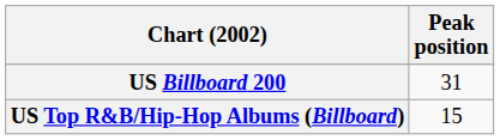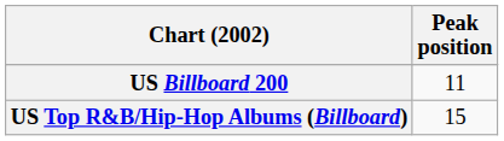 <table class="wikitable plainrowheaders" style="text-align:center">
 <tr>
 <th scope="col">Chart (2002)</th>
 <th scope="col">Peak<br> position</th>
 </tr>
 <tr>
 </tr>
 <tr>
 <th scope="row">US <a href='#'><em>Billboard</em> 200</a></th>
-<td>31</td>
+<td>11</td>
 </tr>
 <tr>
 <th scope="row">US <a href='#'>Top R&B/Hip-Hop Albums</a> (<em><a href='#'>Billboard</a></em>)</th>
 <td>15</td>
 </tr>
 </table>
